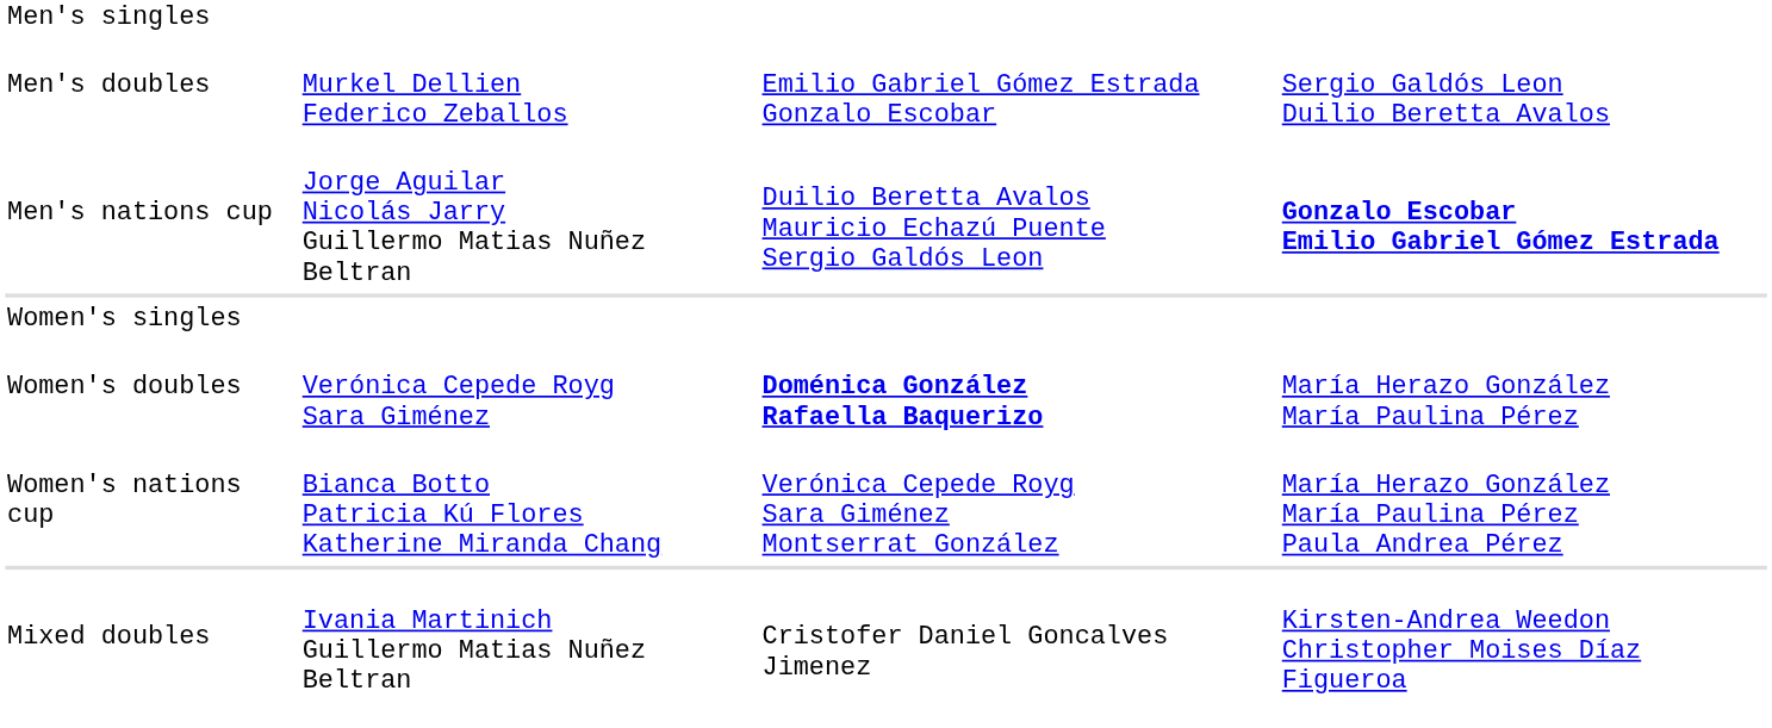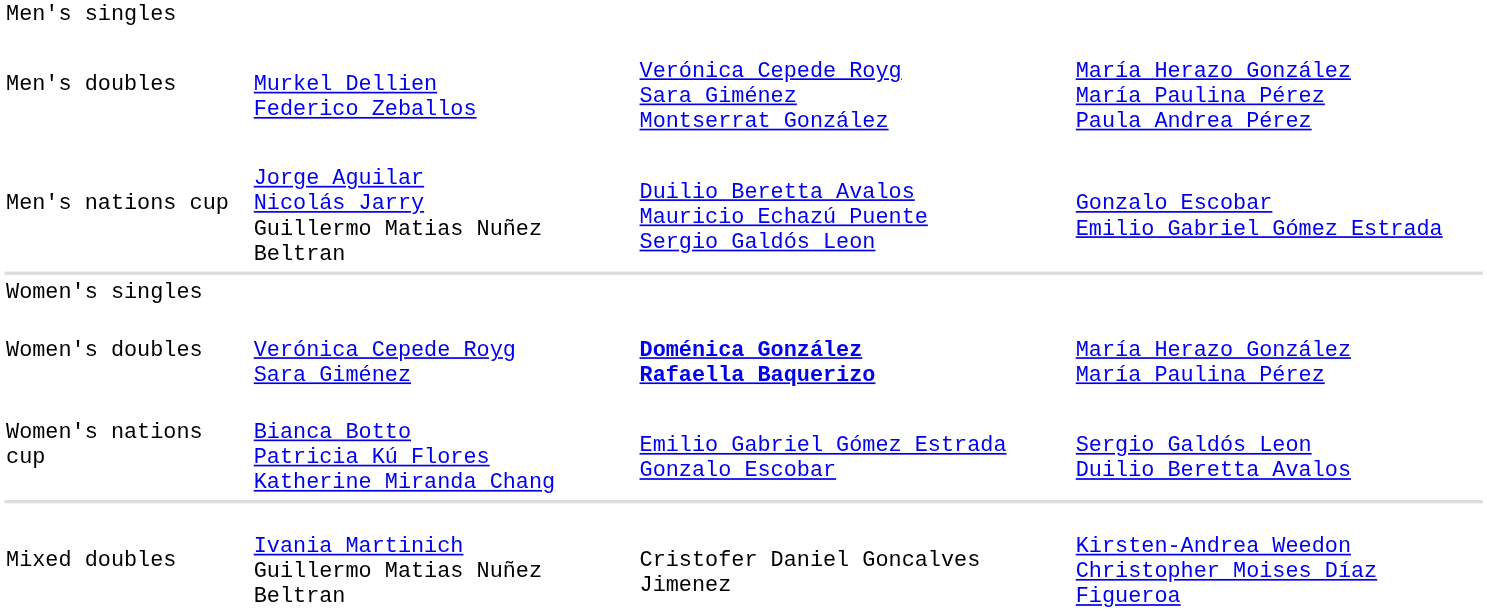 <table>
 <tr>
 <td>Men's singles</td>
 <td></td>
 <td></td>
 <td></td>
 </tr>
 <tr>
 <td>Men's doubles</td>
 <td><br><a href='#'>Murkel Dellien</a><br><a href='#'>Federico Zeballos</a></td>
-<td><br><a href='#'>Emilio Gabriel Gómez Estrada</a><br><a href='#'>Gonzalo Escobar</a></td>
-<td><br><a href='#'>Sergio Galdós Leon</a><br><a href='#'>Duilio Beretta Avalos</a></td>
+<td><br><a href='#'>Verónica Cepede Royg</a><br><a href='#'>Sara Giménez</a><br><a href='#'>Montserrat González</a></td>
+<td><br><a href='#'>María Herazo González</a><br><a href='#'>María Paulina Pérez</a><br><a href='#'>Paula Andrea Pérez</a></td>
 </tr>
 <tr>
 <td>Men's nations cup</td>
 <td><br><a href='#'>Jorge Aguilar</a><br><a href='#'>Nicolás Jarry</a><br>Guillermo Matias Nuñez Beltran</td>
 <td><br><a href='#'>Duilio Beretta Avalos</a><br><a href='#'>Mauricio Echazú Puente</a><br><a href='#'>Sergio Galdós Leon</a></td>
-<td><strong><br><a href='#'>Gonzalo Escobar</a><br><a href='#'>Emilio Gabriel Gómez Estrada</a></strong></td>
+<td><br><a href='#'>Gonzalo Escobar</a><br><a href='#'>Emilio Gabriel Gómez Estrada</a></td>
 </tr>
 <tr bgcolor=#DDDDDD>
 <td colspan=7></td>
 </tr>
 <tr>
 <td>Women's singles</td>
 <td></td>
 <td></td>
 <td></td>
 </tr>
 <tr>
 <td>Women's doubles</td>
 <td><br><a href='#'>Verónica Cepede Royg</a><br><a href='#'>Sara Giménez</a></td>
 <td><strong><br><a href='#'>Doménica González</a><br><a href='#'>Rafaella Baquerizo</a></strong></td>
 <td><br><a href='#'>María Herazo González</a><br><a href='#'>María Paulina Pérez</a></td>
 </tr>
 <tr>
 <td>Women's nations cup</td>
 <td><br><a href='#'>Bianca Botto</a><br><a href='#'>Patricia Kú Flores</a><br><a href='#'>Katherine Miranda Chang</a></td>
-<td><br><a href='#'>Verónica Cepede Royg</a><br><a href='#'>Sara Giménez</a><br><a href='#'>Montserrat González</a></td>
-<td><br><a href='#'>María Herazo González</a><br><a href='#'>María Paulina Pérez</a><br><a href='#'>Paula Andrea Pérez</a></td>
+<td><br><a href='#'>Emilio Gabriel Gómez Estrada</a><br><a href='#'>Gonzalo Escobar</a></td>
+<td><br><a href='#'>Sergio Galdós Leon</a><br><a href='#'>Duilio Beretta Avalos</a></td>
 </tr>
 <tr bgcolor=#DDDDDD>
 <td colspan=7></td>
 </tr>
 <tr>
 <td>Mixed doubles</td>
 <td><br><a href='#'>Ivania Martinich</a><br>Guillermo Matias Nuñez Beltran</td>
 <td><br>Cristofer Daniel Goncalves Jimenez</td>
 <td><br><a href='#'>Kirsten-Andrea Weedon</a><br><a href='#'>Christopher Moises Díaz Figueroa</a></td>
 </tr>
 </table>
